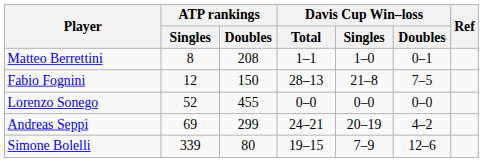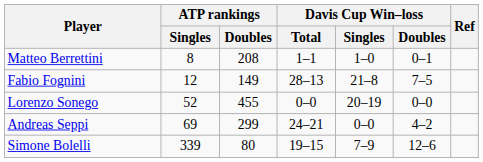 <table class="wikitable sortable" style=text-align:center>
 <tr>
 <th rowspan=2 width="175">Player</th>
 <th colspan=2>ATP rankings</th>
 <th colspan=3>Davis Cup Win–loss</th>
 <th rowspan=2 class="unsortable">Ref</th>
 </tr>
 <tr>
 <th width="60">Singles</th>
 <th width="60">Doubles</th>
 <th width="60">Total</th>
 <th width="60">Singles</th>
 <th width="60">Doubles</th>
 </tr>
 <tr>
 <td align=left><a href='#'>Matteo Berrettini</a></td>
 <td>8</td>
 <td>208</td>
 <td>1–1</td>
 <td>1–0</td>
 <td>0–1</td>
 <td></td>
 </tr>
 <tr>
 <td align=left><a href='#'>Fabio Fognini</a></td>
 <td>12</td>
-<td>150</td>
+<td>149</td>
 <td>28–13</td>
 <td>21–8</td>
 <td>7–5</td>
 <td></td>
 </tr>
 <tr>
 <td align=left><a href='#'>Lorenzo Sonego</a></td>
 <td>52</td>
 <td>455</td>
 <td>0–0</td>
-<td>0–0</td>
+<td>20–19</td>
 <td>0–0</td>
 <td></td>
 </tr>
 <tr>
 <td align=left><a href='#'>Andreas Seppi</a></td>
 <td>69</td>
 <td>299</td>
 <td>24–21</td>
-<td>20–19</td>
+<td>0–0</td>
 <td>4–2</td>
 <td></td>
 </tr>
 <tr>
 <td align=left><a href='#'>Simone Bolelli</a></td>
 <td>339</td>
 <td>80</td>
 <td>19–15</td>
 <td>7–9</td>
 <td>12–6</td>
 <td></td>
 </tr>
 </table>
